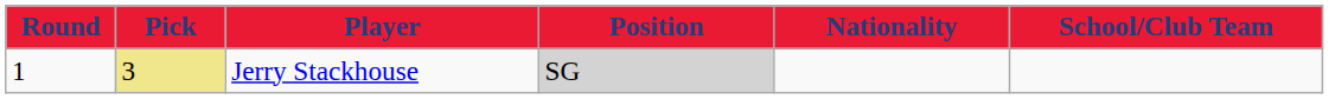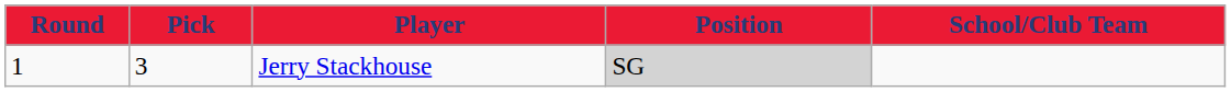 <table class="wikitable sortable sortable">
 <tr>
 <th style="background:#eb1a34; color:#243d7b; width:7%;">Round</th>
 <th style="background:#eb1a34; color:#243d7b; width:7%;">Pick</th>
 <th style="background:#eb1a34; color:#243d7b; width:20%;">Player</th>
 <th style="background:#eb1a34; color:#243d7b; width:15%;">Position</th>
-<th style="background:#eb1a34; color:#243d7b; width:15%;">Nationality</th>
 <th style="background:#eb1a34; color:#243d7b; width:20%;">School/Club Team</th>
 </tr>
 <tr>
 <td>1</td>
-<td style="background: khaki;">3</td>
+<td>3</td>
 <td><a href='#'>Jerry Stackhouse</a></td>
 <td style="background: lightgrey;">SG</td>
 <td></td>
-<td></td>
 </tr>
 </table>
